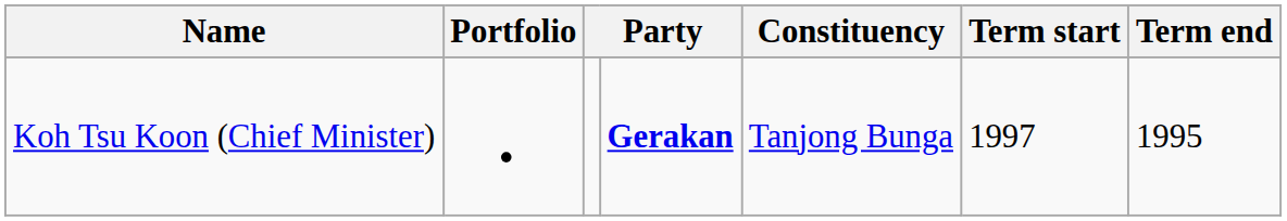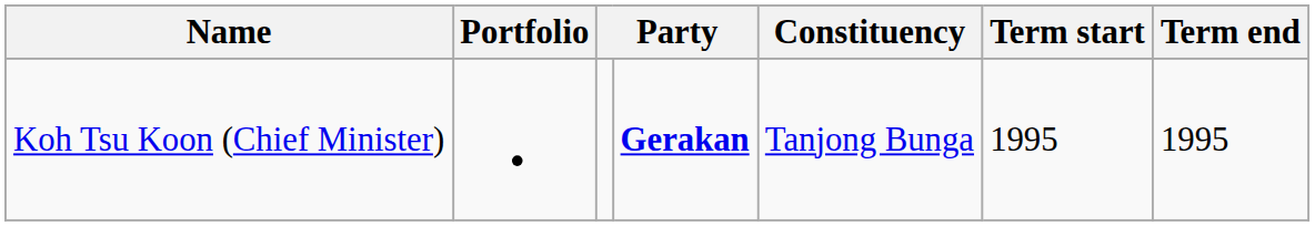 <table class="wikitable">
 <tr>
 <th>Name</th>
 <th>Portfolio</th>
 <th colspan=2>Party</th>
 <th>Constituency</th>
 <th>Term start</th>
 <th>Term end</th>
 </tr>
 <tr>
 <td><a href='#'>Koh Tsu Koon</a> (<a href='#'>Chief Minister</a>)</td>
 <td><br><ul><li></li></ul></td>
 <td bgcolor=></td>
 <td><strong><a href='#'>Gerakan</a></strong></td>
 <td><a href='#'>Tanjong Bunga</a></td>
-<td>1997</td>
+<td>1995</td>
 <td>1995</td>
 </tr>
 </table>
